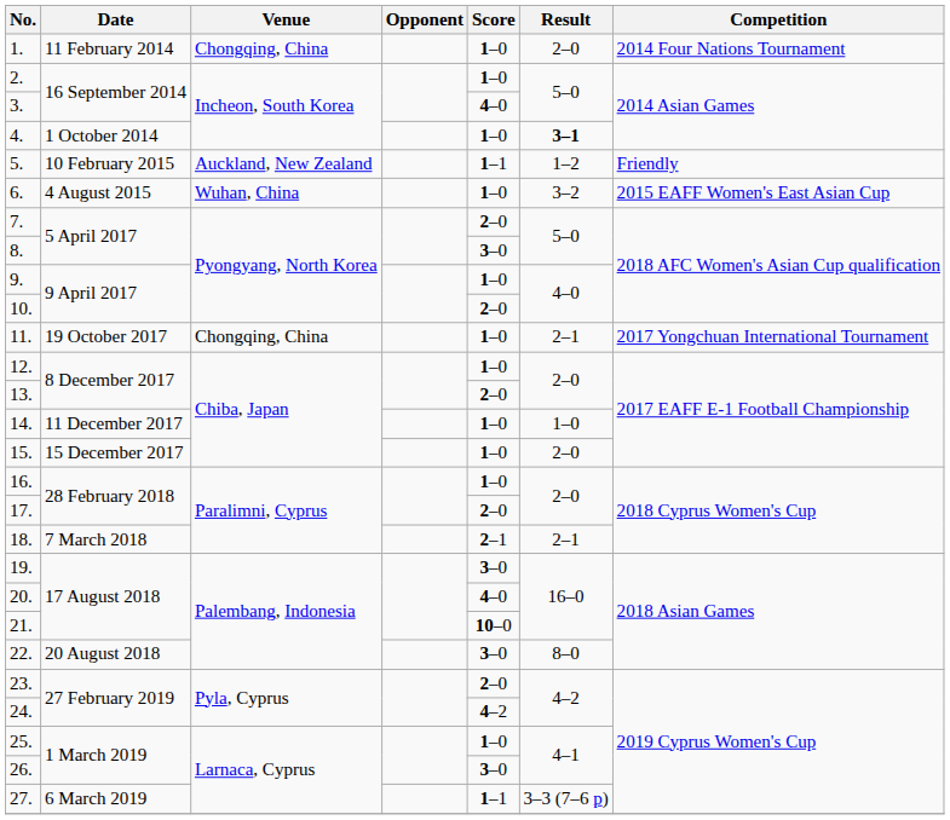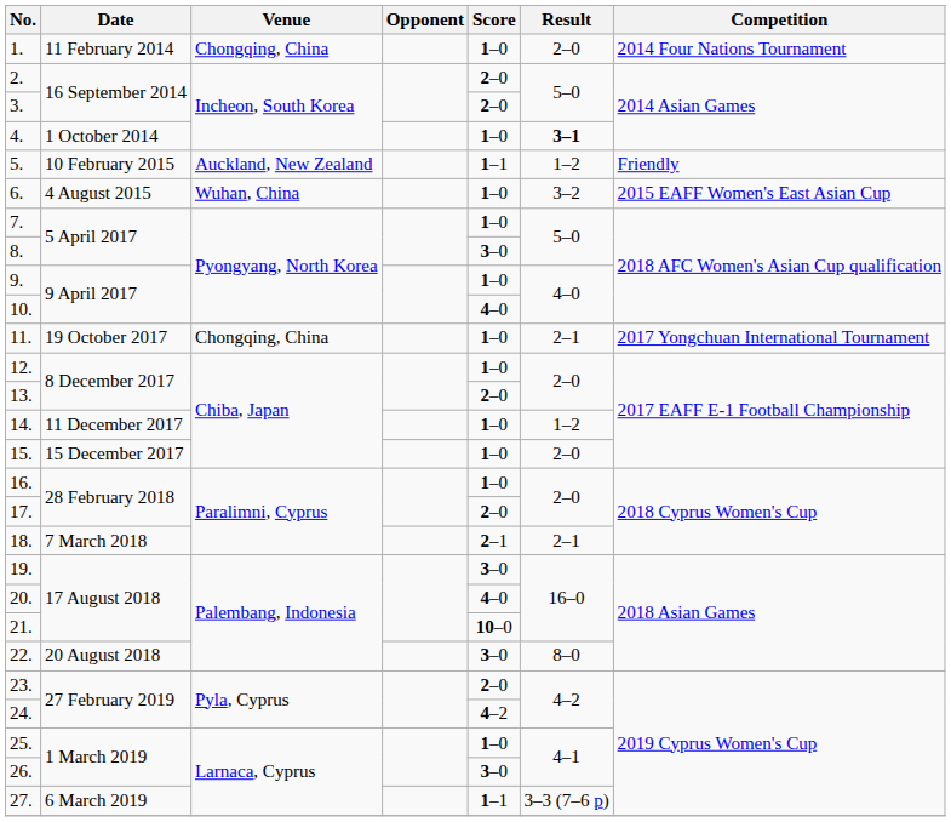 <table class="wikitable">
 <tr>
 <th>No.</th>
 <th>Date</th>
 <th>Venue</th>
 <th>Opponent</th>
 <th>Score</th>
 <th>Result</th>
 <th>Competition</th>
 </tr>
 <tr>
 <td>1.</td>
 <td>11 February 2014</td>
 <td><a href='#'>Chongqing</a>, <a href='#'>China</a></td>
 <td></td>
 <td align=center><strong>1</strong>–0</td>
 <td align=center>2–0</td>
 <td><a href='#'>2014 Four Nations Tournament</a></td>
 </tr>
 <tr>
 <td>2.</td>
 <td rowspan=2>16 September 2014</td>
 <td rowspan=3><a href='#'>Incheon</a>, <a href='#'>South Korea</a></td>
 <td rowspan=2></td>
-<td align=center><strong>1</strong>–0</td>
+<td align=center><strong>2</strong>–0</td>
 <td rowspan=2 align=center>5–0</td>
 <td rowspan=3><a href='#'>2014 Asian Games</a></td>
 </tr>
 <tr>
 <td>3.</td>
-<td align=center><strong>4</strong>–0</td>
+<td align=center><strong>2</strong>–0</td>
 </tr>
 <tr>
 <td>4.</td>
 <td>1 October 2014</td>
 <td></td>
 <td align=center><strong>1</strong>–0</td>
 <td align=center><strong>3–1</strong></td>
 </tr>
 <tr>
 <td>5.</td>
 <td>10 February 2015</td>
 <td><a href='#'>Auckland</a>, <a href='#'>New Zealand</a></td>
 <td></td>
 <td align=center><strong>1</strong>–1</td>
 <td align=center>1–2</td>
 <td><a href='#'>Friendly</a></td>
 </tr>
 <tr>
 <td>6.</td>
 <td>4 August 2015</td>
 <td><a href='#'>Wuhan</a>, <a href='#'>China</a></td>
 <td></td>
 <td align=center><strong>1</strong>–0</td>
 <td align=center>3–2</td>
 <td><a href='#'>2015 EAFF Women's East Asian Cup</a></td>
 </tr>
 <tr>
 <td>7.</td>
 <td rowspan=2>5 April 2017</td>
 <td rowspan=4><a href='#'>Pyongyang</a>, <a href='#'>North Korea</a></td>
 <td rowspan=2></td>
-<td align=center><strong>2</strong>–0</td>
+<td align=center><strong>1</strong>–0</td>
 <td rowspan=2 align=center>5–0</td>
 <td rowspan=4><a href='#'>2018 AFC Women's Asian Cup qualification</a></td>
 </tr>
 <tr>
 <td>8.</td>
 <td align=center><strong>3</strong>–0</td>
 </tr>
 <tr>
 <td>9.</td>
 <td rowspan=2>9 April 2017</td>
 <td rowspan=2></td>
 <td align=center><strong>1</strong>–0</td>
 <td rowspan=2 align=center>4–0</td>
 </tr>
 <tr>
 <td>10.</td>
-<td align=center><strong>2</strong>–0</td>
+<td align=center><strong>4</strong>–0</td>
 </tr>
 <tr>
 <td>11.</td>
 <td>19 October 2017</td>
 <td>Chongqing, China</td>
 <td></td>
 <td align=center><strong>1</strong>–0</td>
 <td align=center>2–1</td>
 <td><a href='#'>2017 Yongchuan International Tournament</a></td>
 </tr>
 <tr>
 <td>12.</td>
 <td rowspan=2>8 December 2017</td>
 <td rowspan=4><a href='#'>Chiba</a>, <a href='#'>Japan</a></td>
 <td rowspan=2></td>
 <td align=center><strong>1</strong>–0</td>
 <td rowspan=2 align=center>2–0</td>
 <td rowspan=4><a href='#'>2017 EAFF E-1 Football Championship</a></td>
 </tr>
 <tr>
 <td>13.</td>
 <td align=center><strong>2</strong>–0</td>
 </tr>
 <tr>
 <td>14.</td>
 <td>11 December 2017</td>
 <td></td>
 <td align=center><strong>1</strong>–0</td>
-<td align=center>1–0</td>
+<td align=center>1–2</td>
 </tr>
 <tr>
 <td>15.</td>
 <td>15 December 2017</td>
 <td></td>
 <td align=center><strong>1</strong>–0</td>
 <td align=center>2–0</td>
 </tr>
 <tr>
 <td>16.</td>
 <td rowspan=2>28 February 2018</td>
 <td rowspan=3><a href='#'>Paralimni</a>, <a href='#'>Cyprus</a></td>
 <td rowspan=2></td>
 <td align=center><strong>1</strong>–0</td>
 <td rowspan=2 align=center>2–0</td>
 <td rowspan=3><a href='#'>2018 Cyprus Women's Cup</a></td>
 </tr>
 <tr>
 <td>17.</td>
 <td align=center><strong>2</strong>–0</td>
 </tr>
 <tr>
 <td>18.</td>
 <td>7 March 2018</td>
 <td></td>
 <td align=center><strong>2</strong>–1</td>
 <td align=center>2–1</td>
 </tr>
 <tr>
 <td>19.</td>
 <td rowspan=3>17 August 2018</td>
 <td rowspan=4><a href='#'>Palembang</a>, <a href='#'>Indonesia</a></td>
 <td rowspan=3></td>
 <td align=center><strong>3</strong>–0</td>
 <td rowspan=3 align=center>16–0</td>
 <td rowspan=4><a href='#'>2018 Asian Games</a></td>
 </tr>
 <tr>
 <td>20.</td>
 <td align=center><strong>4</strong>–0</td>
 </tr>
 <tr>
 <td>21.</td>
 <td align=center><strong>10</strong>–0</td>
 </tr>
 <tr>
 <td>22.</td>
 <td>20 August 2018</td>
 <td></td>
 <td align=center><strong>3</strong>–0</td>
 <td align=center>8–0</td>
 </tr>
 <tr>
 <td>23.</td>
 <td rowspan=2>27 February 2019</td>
 <td rowspan=2><a href='#'>Pyla</a>, Cyprus</td>
 <td rowspan=2></td>
 <td align=center><strong>2</strong>–0</td>
 <td rowspan=2 align=center>4–2</td>
 <td rowspan=5><a href='#'>2019 Cyprus Women's Cup</a></td>
 </tr>
 <tr>
 <td>24.</td>
 <td align=center><strong>4</strong>–2</td>
 </tr>
 <tr>
 <td>25.</td>
 <td rowspan=2>1 March 2019</td>
 <td rowspan=3><a href='#'>Larnaca</a>, Cyprus</td>
 <td rowspan=2></td>
 <td align=center><strong>1</strong>–0</td>
 <td rowspan=2 align=center>4–1</td>
 </tr>
 <tr>
 <td>26.</td>
 <td align=center><strong>3</strong>–0</td>
 </tr>
 <tr>
 <td>27.</td>
 <td>6 March 2019</td>
 <td></td>
 <td align=center><strong>1</strong>–1</td>
 <td align=center>3–3  (7–6 <a href='#'>p</a>)</td>
 </tr>
 <tr>
 </tr>
 </table>
